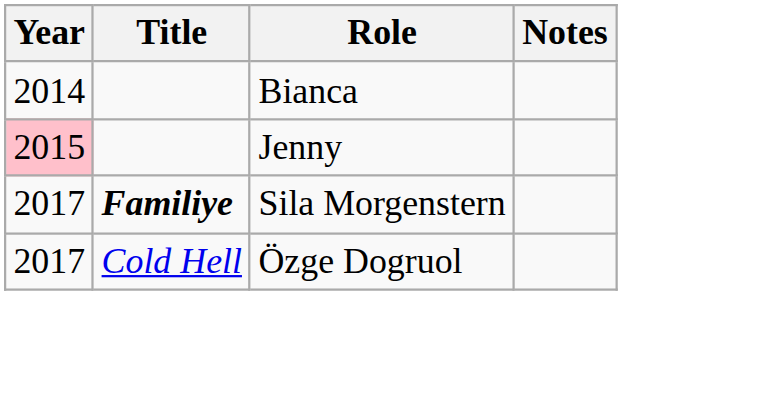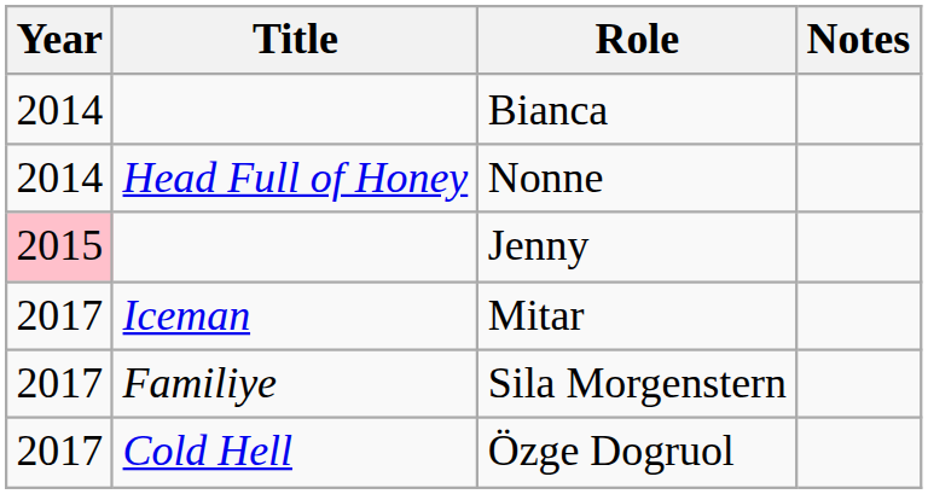 <table class="wikitable sortable">
 <tr>
 <th>Year</th>
 <th>Title</th>
 <th>Role</th>
 <th class="unsortable">Notes</th>
 </tr>
 <tr>
 <td>2014</td>
 <td><em></em></td>
 <td>Bianca</td>
 <td></td>
 </tr>
 <tr>
+<td>2014</td>
+<td><em><a href='#'>Head Full of Honey</a></em></td>
+<td>Nonne</td>
+<td></td>
+</tr>
+<tr>
 <td style="background: pink;">2015</td>
 <td><em></em></td>
 <td>Jenny</td>
 <td></td>
 </tr>
 <tr>
 <td>2017</td>
-<td><strong><em>Familiye</em></strong></td>
+<td><em><a href='#'>Iceman</a></em></td>
+<td>Mitar</td>
+<td></td>
+</tr>
+<tr>
+<td>2017</td>
+<td><em>Familiye</em></td>
 <td>Sila Morgenstern</td>
 <td></td>
 </tr>
 <tr>
 <td>2017</td>
 <td><em><a href='#'>Cold Hell</a></em></td>
 <td>Özge Dogruol</td>
 <td></td>
 </tr>
 </table>
